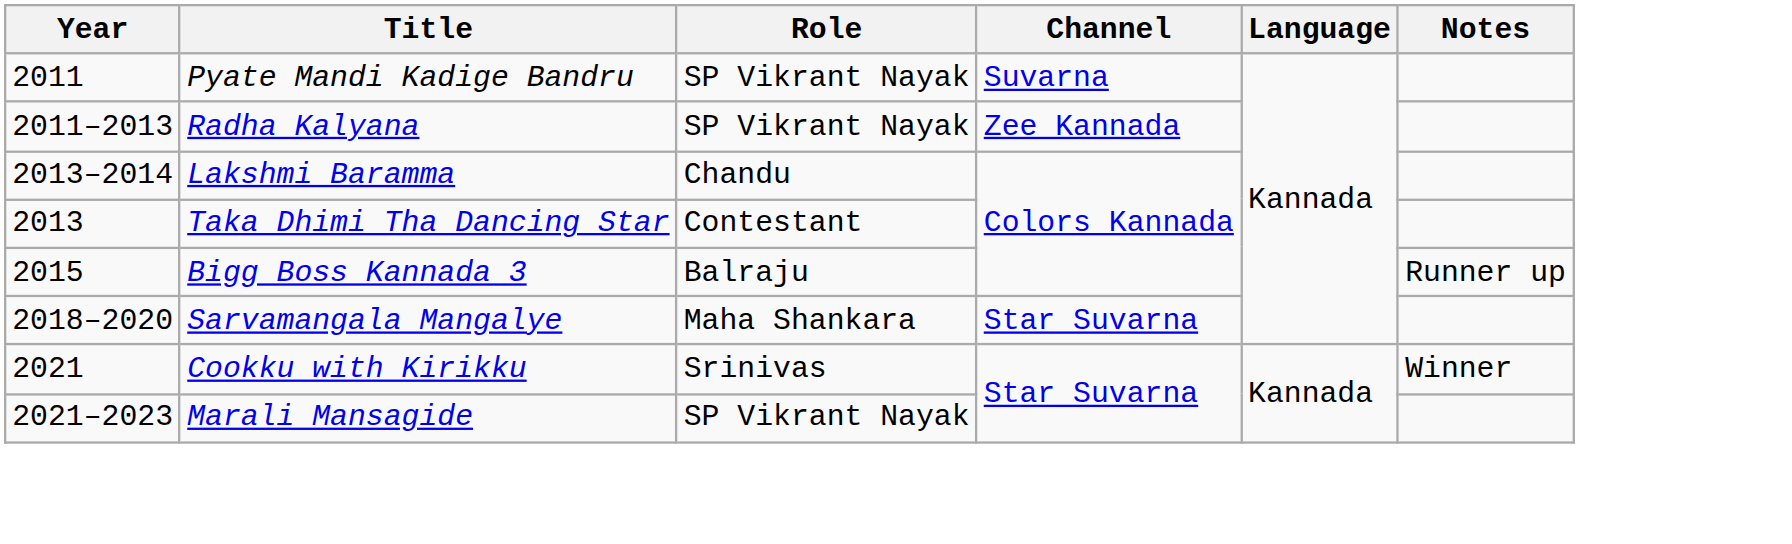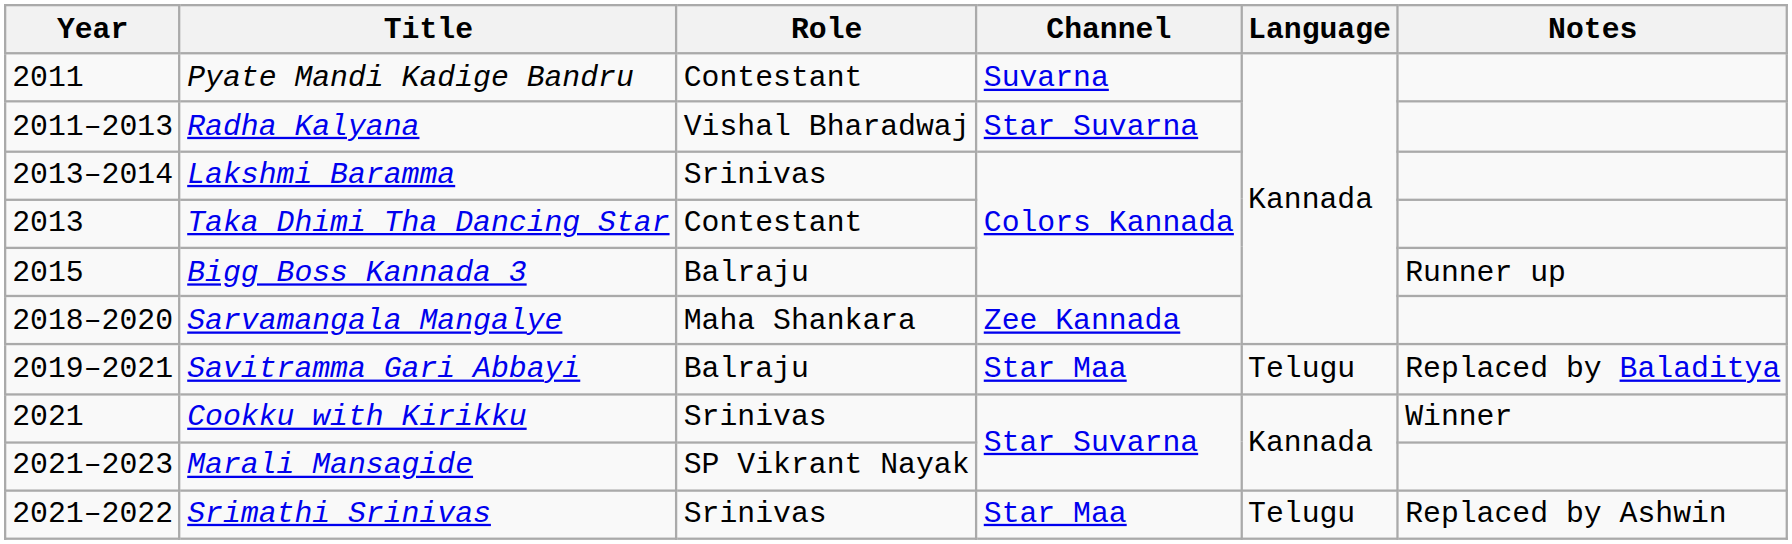 <table class="wikitable">
 <tr>
 <th>Year</th>
 <th>Title</th>
 <th>Role</th>
 <th>Channel</th>
 <th>Language</th>
 <th>Notes</th>
 </tr>
 <tr>
 <td>2011</td>
 <td><em>Pyate Mandi Kadige Bandru</em></td>
-<td>SP Vikrant Nayak</td>
+<td>Contestant</td>
 <td><a href='#'>Suvarna</a></td>
 <td rowspan="6">Kannada</td>
 <td></td>
 </tr>
 <tr>
 <td>2011–2013</td>
 <td><em><a href='#'>Radha Kalyana</a></em></td>
-<td>SP Vikrant Nayak</td>
-<td><a href='#'>Zee Kannada</a></td>
+<td>Vishal Bharadwaj</td>
+<td><a href='#'>Star Suvarna</a></td>
 <td></td>
 </tr>
 <tr>
 <td>2013–2014</td>
 <td><em><a href='#'>Lakshmi Baramma</a></em></td>
-<td>Chandu</td>
+<td>Srinivas</td>
 <td rowspan="3"><a href='#'>Colors Kannada</a></td>
 <td></td>
 </tr>
 <tr>
 <td>2013</td>
 <td><em><a href='#'>Taka Dhimi Tha Dancing Star</a></em></td>
 <td>Contestant</td>
 <td></td>
 </tr>
 <tr>
 <td>2015</td>
 <td><em><a href='#'>Bigg Boss Kannada 3</a></em></td>
 <td>Balraju</td>
 <td>Runner up</td>
 </tr>
 <tr>
 <td>2018–2020</td>
 <td><em><a href='#'>Sarvamangala Mangalye</a></em></td>
 <td>Maha Shankara</td>
-<td><a href='#'>Star Suvarna</a></td>
+<td><a href='#'>Zee Kannada</a></td>
 <td></td>
+</tr>
+<tr>
+<td>2019–2021</td>
+<td><em><a href='#'>Savitramma Gari Abbayi</a></em></td>
+<td>Balraju</td>
+<td><a href='#'>Star Maa</a></td>
+<td>Telugu</td>
+<td>Replaced by <a href='#'>Baladitya</a></td>
 </tr>
 <tr>
 <td>2021</td>
 <td><em><a href='#'>Cookku with Kirikku</a></em></td>
 <td>Srinivas</td>
 <td rowspan="2"><a href='#'>Star Suvarna</a></td>
 <td rowspan="2">Kannada</td>
 <td>Winner</td>
 </tr>
 <tr>
 <td>2021–2023</td>
 <td><em><a href='#'>Marali Mansagide</a></em></td>
 <td>SP Vikrant Nayak</td>
 <td></td>
 </tr>
+<tr>
+<td>2021–2022</td>
+<td><em><a href='#'>Srimathi Srinivas</a></em></td>
+<td>Srinivas</td>
+<td><a href='#'>Star Maa</a></td>
+<td>Telugu</td>
+<td>Replaced by Ashwin</td>
+</tr>
 </table>
